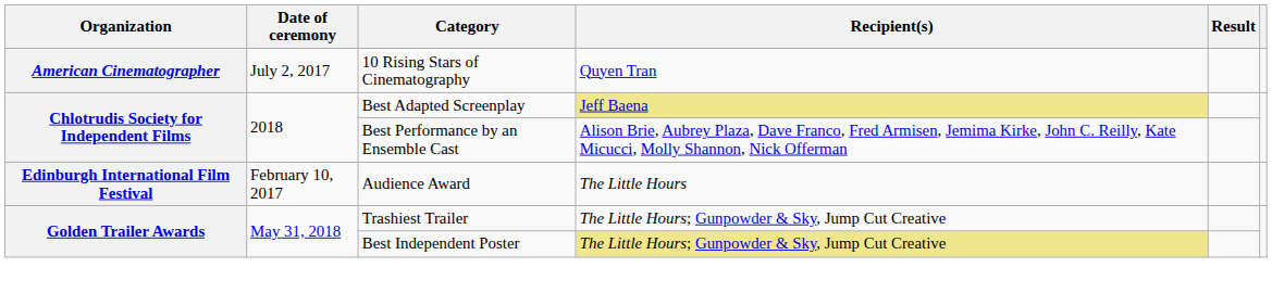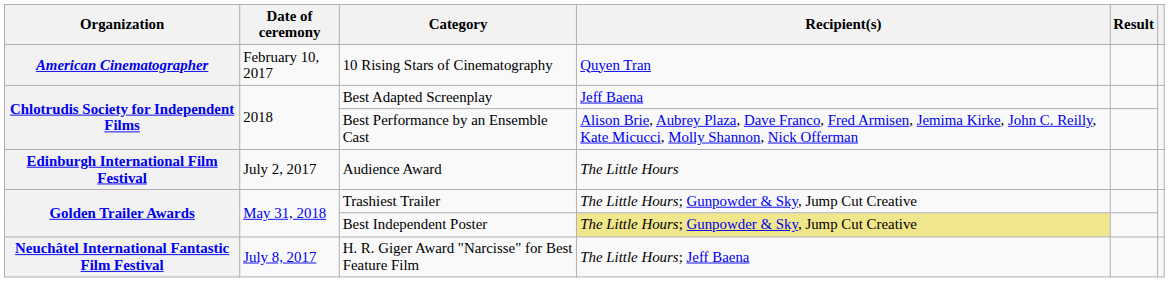 <table class="wikitable sortable plainrowheaders">
 <tr>
 <th scope="col">Organization</th>
 <th scope="col">Date of ceremony</th>
 <th scope="col">Category</th>
 <th scope="col">Recipient(s)</th>
 <th scope="col">Result</th>
 <th scope="col" class="unsortable"></th>
 </tr>
 <tr>
 <th scope="row"><em><a href='#'>American Cinematographer</a></em></th>
-<td>July 2, 2017</td>
+<td>February 10, 2017</td>
 <td>10 Rising Stars of Cinematography</td>
 <td><a href='#'>Quyen Tran</a></td>
 <td></td>
 <td align="center"></td>
 </tr>
 <tr>
 <th rowspan="2" scope="row"><a href='#'>Chlotrudis Society for Independent Films</a></th>
 <td rowspan="2">2018</td>
 <td>Best Adapted Screenplay</td>
-<td style="background: khaki;"><a href='#'>Jeff Baena</a></td>
+<td><a href='#'>Jeff Baena</a></td>
 <td></td>
 <td rowspan="2" align="center"></td>
 </tr>
 <tr>
 <td>Best Performance by an Ensemble Cast</td>
 <td><a href='#'>Alison Brie</a>, <a href='#'>Aubrey Plaza</a>, <a href='#'>Dave Franco</a>, <a href='#'>Fred Armisen</a>, <a href='#'>Jemima Kirke</a>, <a href='#'>John C. Reilly</a>, <a href='#'>Kate Micucci</a>, <a href='#'>Molly Shannon</a>, <a href='#'>Nick Offerman</a></td>
 <td></td>
 </tr>
 <tr>
 <th scope="row"><a href='#'>Edinburgh International Film Festival</a></th>
-<td>February 10, 2017</td>
+<td>July 2, 2017</td>
 <td>Audience Award</td>
 <td><em>The Little Hours</em></td>
 <td></td>
 <td align="center"></td>
 </tr>
 <tr>
 <th rowspan="2" scope="row"><a href='#'>Golden Trailer Awards</a></th>
 <td rowspan="2"><a href='#'>May 31, 2018</a></td>
 <td>Trashiest Trailer</td>
 <td><em>The Little Hours</em>; <a href='#'>Gunpowder & Sky</a>, Jump Cut Creative</td>
 <td></td>
 <td rowspan="2" style="text-align:center;"></td>
 </tr>
 <tr>
 <td>Best Independent Poster</td>
 <td style="background: khaki;"><em>The Little Hours</em>; <a href='#'>Gunpowder & Sky</a>, Jump Cut Creative</td>
 <td></td>
 </tr>
+<tr>
+<th scope="row"><a href='#'>Neuchâtel International Fantastic Film Festival</a></th>
+<td><a href='#'>July 8, 2017</a></td>
+<td>H. R. Giger Award "Narcisse" for Best Feature Film</td>
+<td><em>The Little Hours</em>; <a href='#'>Jeff Baena</a></td>
+<td></td>
+<td align="center"></td>
+</tr>
 </table>
